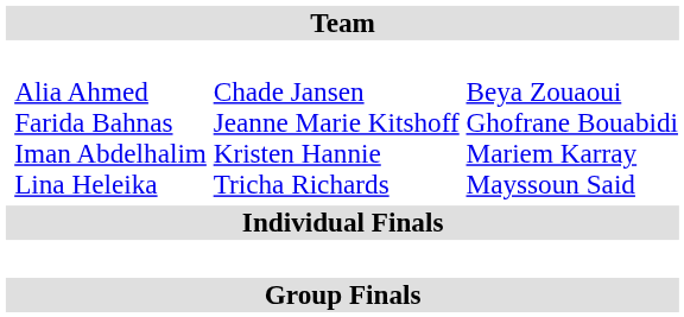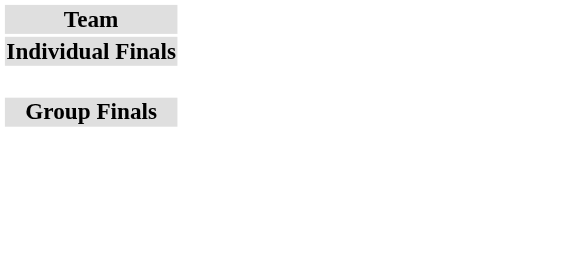 <table>
 <tr bgcolor="DFDFDF">
 <td colspan="4" align="center"><strong>Team</strong></td>
-</tr>
-<tr>
-<th scope=row style="text-align:left"></th>
-<td valign="top"><br><a href='#'>Alia Ahmed</a><br><a href='#'>Farida Bahnas</a><br><a href='#'>Iman Abdelhalim</a><br><a href='#'>Lina Heleika</a></td>
-<td valign="top"><br><a href='#'>Chade Jansen</a><br><a href='#'>Jeanne Marie Kitshoff</a><br><a href='#'>Kristen Hannie</a><br><a href='#'>Tricha Richards</a></td>
-<td valign="top"><br><a href='#'>Beya Zouaoui</a><br><a href='#'>Ghofrane Bouabidi</a><br><a href='#'>Mariem Karray</a><br><a href='#'>Mayssoun Said</a></td>
 </tr>
 <tr bgcolor="DFDFDF">
 <td colspan="4" align="center"><strong>Individual Finals </strong></td>
 </tr>
 <tr>
 <th scope=row style="text-align:left"></th>
 <td></td>
 <td></td>
 <td></td>
 </tr>
 <tr>
 <th scope=row style="text-align:left"></th>
 <td></td>
 <td></td>
 <td></td>
 </tr>
 <tr>
 <th scope=row style="text-align:left"></th>
 <td></td>
 <td></td>
 <td></td>
 </tr>
 <tr>
 <th scope=row style="text-align:left"></th>
 <td></td>
 <td></td>
 <td></td>
 </tr>
 <tr>
 <th scope=row style="text-align:left"></th>
 <td></td>
 <td></td>
 <td></td>
 </tr>
 <tr bgcolor="DFDFDF">
 <td colspan="4" align="center"><strong>Group Finals</strong></td>
 </tr>
 <tr>
 <th scope=row style="text-align:left"></th>
 <td></td>
 <td></td>
 <td></td>
 </tr>
 <tr>
 <th scope=row style="text-align:left"></th>
 <td></td>
 <td></td>
 <td></td>
 </tr>
 <tr>
 <th scope=row style="text-align:left"></th>
 <td></td>
 <td></td>
 <td></td>
 </tr>
 <tr bgcolor="DFDFDF">
 </tr>
 </table>
